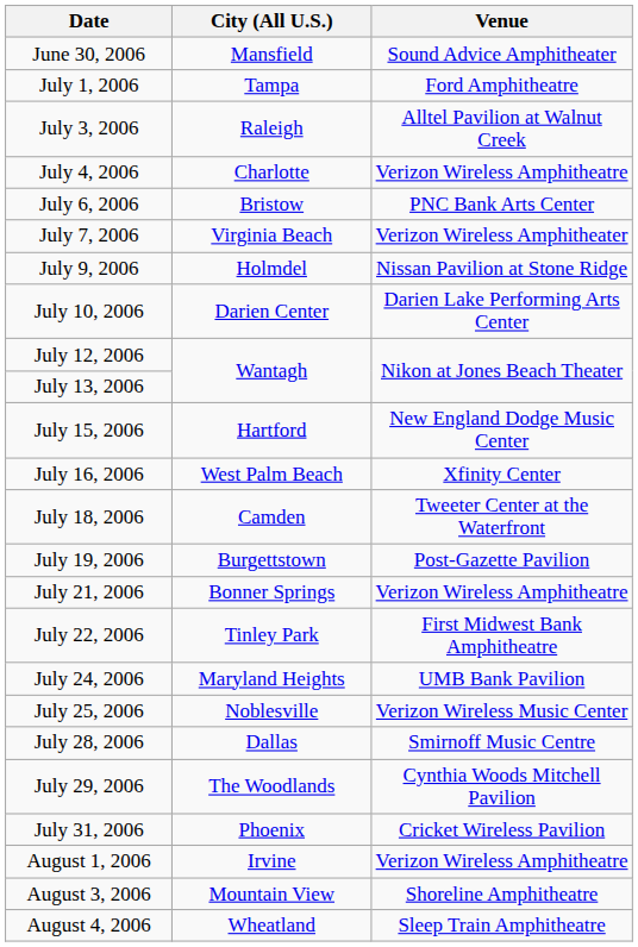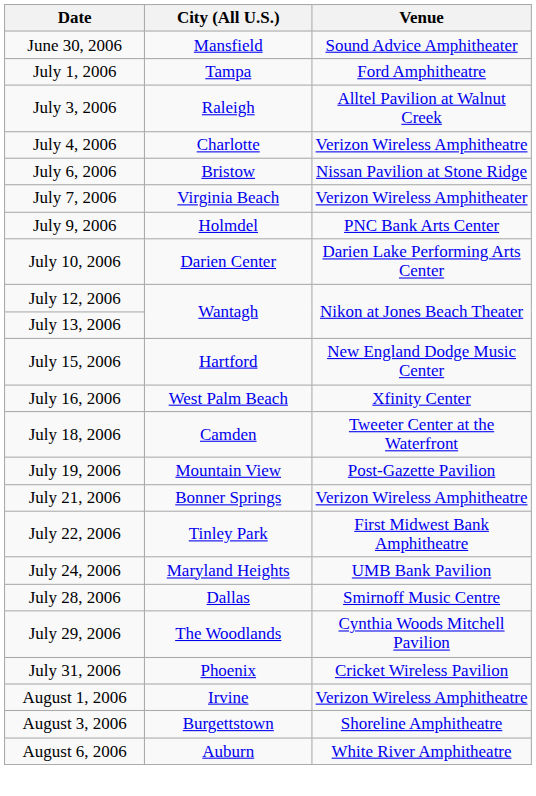 <table class="wikitable" style="text-align:center">
 <tr>
 <th style="width:125px;">Date</th>
 <th style="width:150px;">City (All U.S.)</th>
 <th style="width:200px;">Venue</th>
 </tr>
 <tr>
 <td>June 30, 2006</td>
 <td><a href='#'>Mansfield</a></td>
 <td><a href='#'>Sound Advice Amphitheater</a></td>
 </tr>
 <tr>
 <td>July 1, 2006</td>
 <td><a href='#'>Tampa</a></td>
 <td><a href='#'>Ford Amphitheatre</a></td>
 </tr>
 <tr>
 <td>July 3, 2006</td>
 <td><a href='#'>Raleigh</a></td>
 <td><a href='#'>Alltel Pavilion at Walnut Creek</a></td>
 </tr>
 <tr>
 <td>July 4, 2006</td>
 <td><a href='#'>Charlotte</a></td>
 <td><a href='#'>Verizon Wireless Amphitheatre</a></td>
 </tr>
 <tr>
 <td>July 6, 2006</td>
 <td><a href='#'>Bristow</a></td>
-<td><a href='#'>PNC Bank Arts Center</a></td>
+<td><a href='#'>Nissan Pavilion at Stone Ridge</a></td>
 </tr>
 <tr>
 <td>July 7, 2006</td>
 <td><a href='#'>Virginia Beach</a></td>
 <td><a href='#'>Verizon Wireless Amphitheater</a></td>
 </tr>
 <tr>
 <td>July 9, 2006</td>
 <td><a href='#'>Holmdel</a></td>
-<td><a href='#'>Nissan Pavilion at Stone Ridge</a></td>
+<td><a href='#'>PNC Bank Arts Center</a></td>
 </tr>
 <tr>
 <td>July 10, 2006</td>
 <td><a href='#'>Darien Center</a></td>
 <td><a href='#'>Darien Lake Performing Arts Center</a></td>
 </tr>
 <tr>
 <td>July 12, 2006</td>
 <td rowspan="2"><a href='#'>Wantagh</a></td>
 <td rowspan="2"><a href='#'>Nikon at Jones Beach Theater</a></td>
 </tr>
 <tr>
 <td>July 13, 2006</td>
 </tr>
 <tr>
 <td>July 15, 2006</td>
 <td><a href='#'>Hartford</a></td>
 <td><a href='#'>New England Dodge Music Center</a></td>
 </tr>
 <tr>
 <td>July 16, 2006</td>
 <td><a href='#'>West Palm Beach</a></td>
 <td><a href='#'>Xfinity Center</a></td>
 </tr>
 <tr>
 <td>July 18, 2006</td>
 <td><a href='#'>Camden</a></td>
 <td><a href='#'>Tweeter Center at the Waterfront</a></td>
 </tr>
 <tr>
 <td>July 19, 2006</td>
-<td><a href='#'>Burgettstown</a></td>
+<td><a href='#'>Mountain View</a></td>
 <td><a href='#'>Post-Gazette Pavilion</a></td>
 </tr>
 <tr>
 <td>July 21, 2006</td>
 <td><a href='#'>Bonner Springs</a></td>
 <td><a href='#'>Verizon Wireless Amphitheatre</a></td>
 </tr>
 <tr>
 <td>July 22, 2006</td>
 <td><a href='#'>Tinley Park</a></td>
 <td><a href='#'>First Midwest Bank Amphitheatre</a></td>
 </tr>
 <tr>
 <td>July 24, 2006</td>
 <td><a href='#'>Maryland Heights</a></td>
 <td><a href='#'>UMB Bank Pavilion</a></td>
-</tr>
-<tr>
-<td>July 25, 2006</td>
-<td><a href='#'>Noblesville</a></td>
-<td><a href='#'>Verizon Wireless Music Center</a></td>
 </tr>
 <tr>
 <td>July 28, 2006</td>
 <td><a href='#'>Dallas</a></td>
 <td><a href='#'>Smirnoff Music Centre</a></td>
 </tr>
 <tr>
 <td>July 29, 2006</td>
 <td><a href='#'>The Woodlands</a></td>
 <td><a href='#'>Cynthia Woods Mitchell Pavilion</a></td>
 </tr>
 <tr>
 <td>July 31, 2006</td>
 <td><a href='#'>Phoenix</a></td>
 <td><a href='#'>Cricket Wireless Pavilion</a></td>
 </tr>
 <tr>
 <td>August 1, 2006</td>
 <td><a href='#'>Irvine</a></td>
 <td><a href='#'>Verizon Wireless Amphitheatre</a></td>
 </tr>
 <tr>
 <td>August 3, 2006</td>
-<td><a href='#'>Mountain View</a></td>
+<td><a href='#'>Burgettstown</a></td>
 <td><a href='#'>Shoreline Amphitheatre</a></td>
 </tr>
 <tr>
-<td>August 4, 2006</td>
-<td><a href='#'>Wheatland</a></td>
-<td><a href='#'>Sleep Train Amphitheatre</a></td>
+<td>August 6, 2006</td>
+<td><a href='#'>Auburn</a></td>
+<td><a href='#'>White River Amphitheatre</a></td>
 </tr>
 </table>
